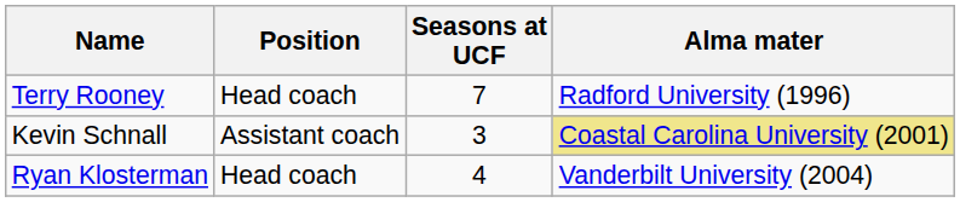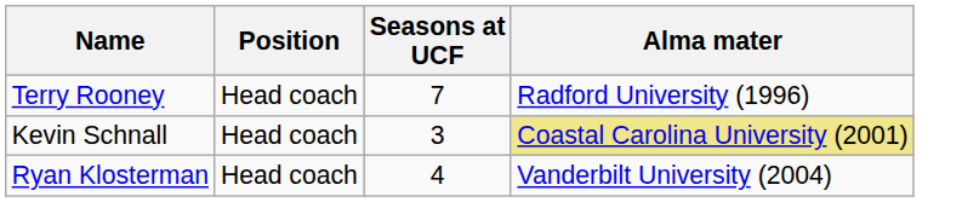 <table class="wikitable" border="1" style="font-size:90%;">
 <tr>
 <th>Name</th>
 <th>Position</th>
 <th>Seasons at<br>UCF</th>
 <th>Alma mater</th>
 </tr>
 <tr>
 <td><a href='#'>Terry Rooney</a></td>
 <td>Head coach</td>
 <td align=center>7</td>
 <td><a href='#'>Radford University</a> (1996)</td>
 </tr>
 <tr>
 <td>Kevin Schnall</td>
-<td>Assistant coach</td>
+<td>Head coach</td>
 <td align=center>3</td>
 <td style="background: khaki;"><a href='#'>Coastal Carolina University</a> (2001)</td>
 </tr>
 <tr>
 <td><a href='#'>Ryan Klosterman</a></td>
 <td>Head coach</td>
 <td align=center>4</td>
 <td><a href='#'>Vanderbilt University</a> (2004)</td>
 </tr>
 </table>
